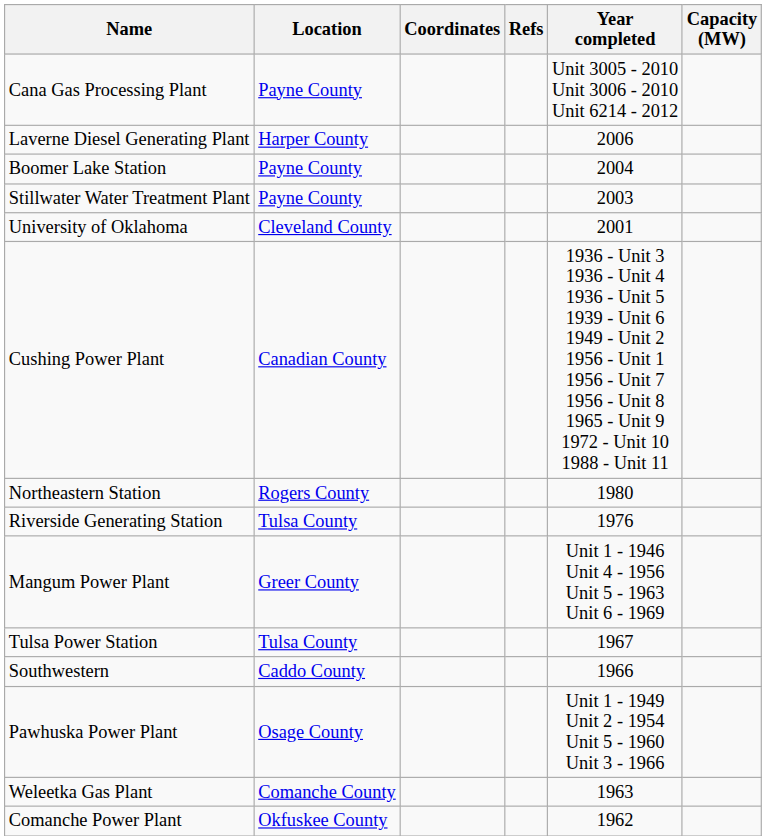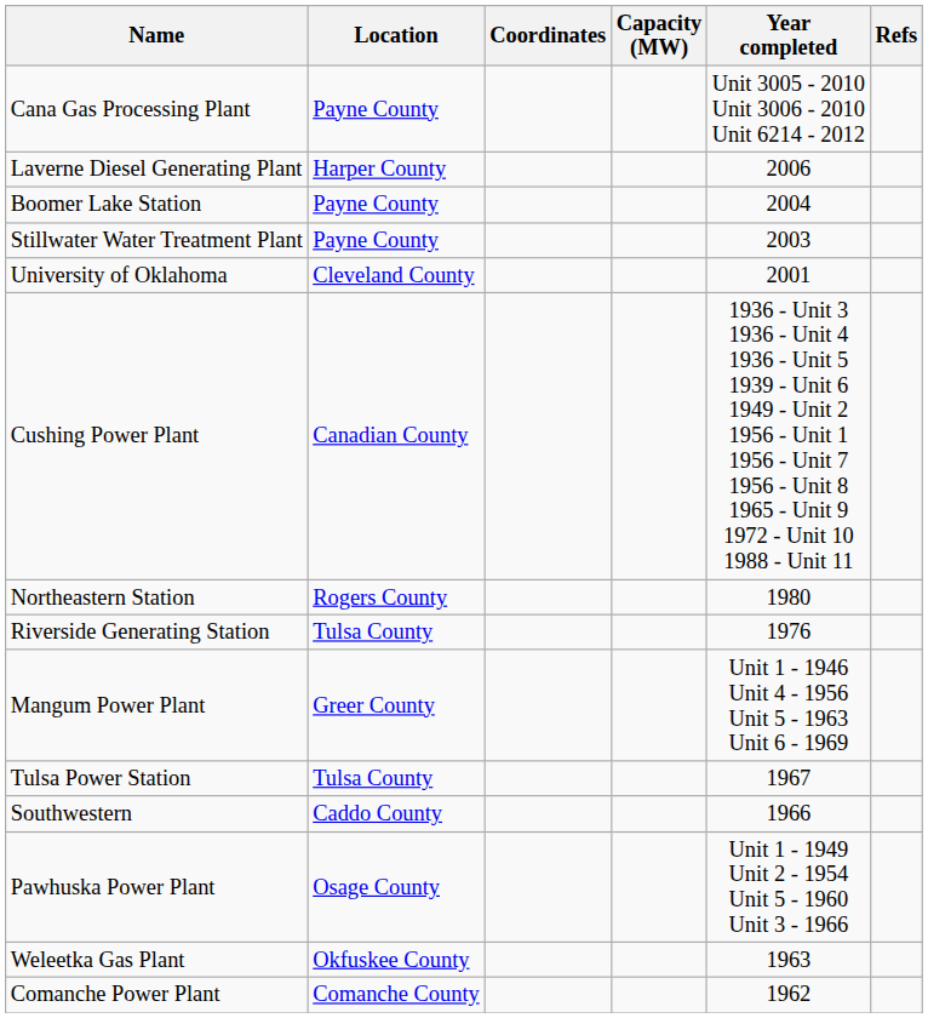 <table class="wikitable sortable">
 <tr>
 <th>Name</th>
 <th>Location</th>
 <th>Coordinates</th>
+<th>Capacity<br>(MW)</th>
+<th>Year<br>completed</th>
 <th>Refs</th>
-<th>Year<br>completed</th>
-<th>Capacity<br>(MW)</th>
 </tr>
 <tr>
 <td>Cana Gas Processing Plant</td>
 <td><a href='#'>Payne County</a></td>
 <td></td>
+<td align="center"></td>
+<td align="center">Unit 3005 - 2010<br>Unit 3006 - 2010<br>Unit 6214 - 2012</td>
 <td></td>
-<td align="center">Unit 3005 - 2010<br>Unit 3006 - 2010<br>Unit 6214 - 2012</td>
-<td align="center"></td>
 </tr>
 <tr>
 <td>Laverne Diesel Generating Plant</td>
 <td><a href='#'>Harper County</a></td>
 <td></td>
+<td align="center"></td>
+<td align="center">2006</td>
 <td></td>
-<td align="center">2006</td>
-<td align="center"></td>
 </tr>
 <tr>
 <td>Boomer Lake Station</td>
 <td><a href='#'>Payne County</a></td>
 <td></td>
+<td align="center"></td>
+<td align="center">2004</td>
 <td></td>
-<td align="center">2004</td>
-<td align="center"></td>
 </tr>
 <tr>
 <td>Stillwater Water Treatment Plant</td>
 <td><a href='#'>Payne County</a></td>
 <td></td>
+<td align="center"></td>
+<td align="center">2003</td>
 <td></td>
-<td align="center">2003</td>
-<td align="center"></td>
 </tr>
 <tr>
 <td>University of Oklahoma</td>
 <td><a href='#'>Cleveland County</a></td>
 <td></td>
+<td align="center"></td>
+<td align="center">2001</td>
 <td></td>
-<td align="center">2001</td>
-<td align="center"></td>
 </tr>
 <tr>
 <td>Cushing Power Plant</td>
 <td><a href='#'>Canadian County</a></td>
 <td></td>
+<td align="center"></td>
+<td align="center">1936 - Unit 3 <br> 1936 - Unit 4 <br> 1936 - Unit 5 <br> 1939 - Unit 6 <br>  1949 - Unit 2 <br> 1956 - Unit 1 <br>  1956 - Unit 7 <br>  1956 - Unit 8 <br>  1965 - Unit 9 <br> 1972 - Unit 10 <br> 1988 - Unit 11</td>
 <td></td>
-<td align="center">1936 - Unit 3 <br> 1936 - Unit 4 <br> 1936 - Unit 5 <br> 1939 - Unit 6 <br>  1949 - Unit 2 <br> 1956 - Unit 1 <br>  1956 - Unit 7 <br>  1956 - Unit 8 <br>  1965 - Unit 9 <br> 1972 - Unit 10 <br> 1988 - Unit 11</td>
-<td align="center"></td>
 </tr>
 <tr>
 <td>Northeastern Station</td>
 <td><a href='#'>Rogers County</a></td>
 <td></td>
+<td align="center"></td>
+<td align="center">1980</td>
 <td></td>
-<td align="center">1980</td>
-<td align="center"></td>
 </tr>
 <tr>
 <td>Riverside Generating Station</td>
 <td><a href='#'>Tulsa County</a></td>
 <td></td>
+<td align="center"></td>
+<td align="center">1976</td>
 <td></td>
-<td align="center">1976</td>
-<td align="center"></td>
 </tr>
 <tr>
 <td>Mangum Power Plant</td>
 <td><a href='#'>Greer County</a></td>
 <td></td>
+<td align="center"></td>
+<td align="center">Unit 1 - 1946<br>Unit 4 - 1956<br>Unit 5 - 1963<br>Unit 6 - 1969</td>
 <td></td>
-<td align="center">Unit 1 - 1946<br>Unit 4 - 1956<br>Unit 5 - 1963<br>Unit 6 - 1969</td>
-<td align="center"></td>
 </tr>
 <tr>
 <td>Tulsa Power Station</td>
 <td><a href='#'>Tulsa County</a></td>
 <td></td>
+<td align="center"></td>
+<td align="center">1967</td>
 <td></td>
-<td align="center">1967</td>
-<td align="center"></td>
 </tr>
 <tr>
 <td>Southwestern</td>
 <td><a href='#'>Caddo County</a></td>
 <td></td>
+<td align="center"></td>
+<td align="center">1966</td>
 <td></td>
-<td align="center">1966</td>
-<td align="center"></td>
 </tr>
 <tr>
 <td>Pawhuska Power Plant</td>
 <td><a href='#'>Osage County</a></td>
 <td></td>
+<td align="center"></td>
+<td align="center">Unit 1 - 1949<br>Unit 2 - 1954<br>Unit 5 - 1960<br>Unit 3 - 1966</td>
 <td></td>
-<td align="center">Unit 1 - 1949<br>Unit 2 - 1954<br>Unit 5 - 1960<br>Unit 3 - 1966</td>
-<td align="center"></td>
 </tr>
 <tr>
 <td>Weleetka Gas Plant</td>
-<td><a href='#'>Comanche County</a></td>
+<td><a href='#'>Okfuskee County</a></td>
 <td></td>
+<td align="center"></td>
+<td align="center">1963</td>
 <td></td>
-<td align="center">1963</td>
-<td align="center"></td>
 </tr>
 <tr>
 <td>Comanche Power Plant</td>
-<td><a href='#'>Okfuskee County</a></td>
+<td><a href='#'>Comanche County</a></td>
 <td></td>
+<td align="center"></td>
+<td align="center">1962</td>
 <td></td>
-<td align="center">1962</td>
-<td align="center"></td>
 </tr>
 </table>
